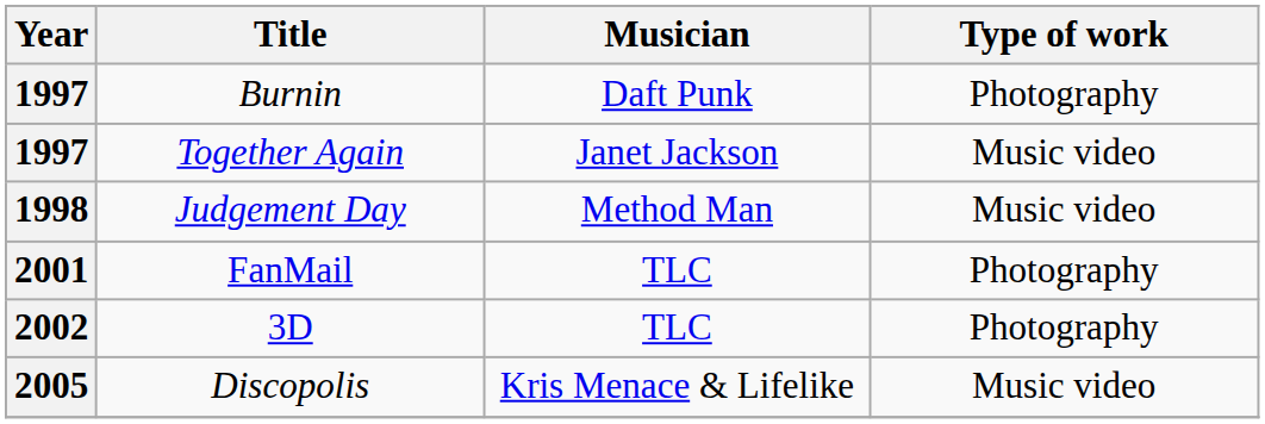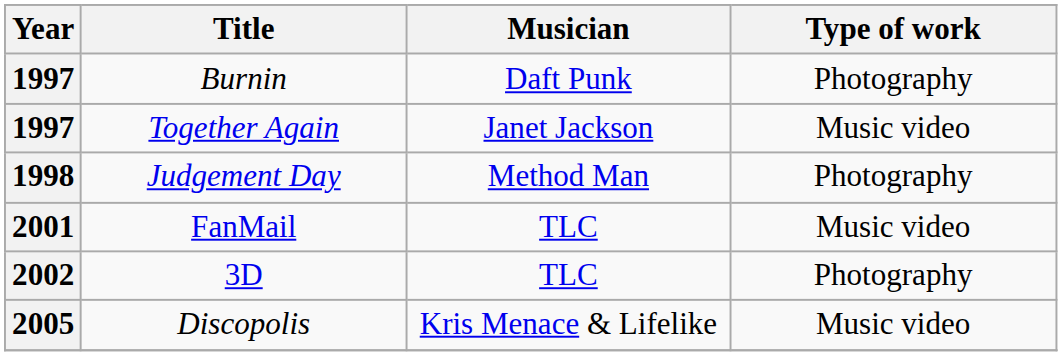 <table class="wikitable sortable plainrowheaders" style="text-align: center;">
 <tr>
 <th scope="col" style="width: 2em;">Year</th>
 <th scope="col" style="width: 10em;">Title</th>
 <th scope="col" style="width: 10em;">Musician</th>
 <th scope="col" style="width: 10em;" class="unsortable">Type of work</th>
 </tr>
 <tr>
 <th scope="row">1997</th>
 <td><em>Burnin</em></td>
 <td><a href='#'>Daft Punk</a></td>
 <td>Photography</td>
 </tr>
 <tr>
 <th scope="row">1997</th>
 <td><em><a href='#'>Together Again</a></em></td>
 <td><a href='#'>Janet Jackson</a></td>
 <td>Music video</td>
 </tr>
 <tr>
 <th scope="row">1998</th>
 <td><em><a href='#'>Judgement Day</a></em></td>
 <td><a href='#'>Method Man</a></td>
-<td>Music video</td>
+<td>Photography</td>
 </tr>
 <tr>
 <th scope="row">2001</th>
 <td><a href='#'>FanMail</a></td>
 <td><a href='#'>TLC</a></td>
-<td>Photography</td>
+<td>Music video</td>
 </tr>
 <tr>
 <th scope="row">2002</th>
 <td><a href='#'>3D</a></td>
 <td><a href='#'>TLC</a></td>
 <td>Photography</td>
 </tr>
 <tr>
 <th scope="row">2005</th>
 <td><em>Discopolis</em></td>
 <td><a href='#'>Kris Menace</a> & Lifelike</td>
 <td>Music video</td>
 </tr>
 <tr>
 </tr>
 </table>
